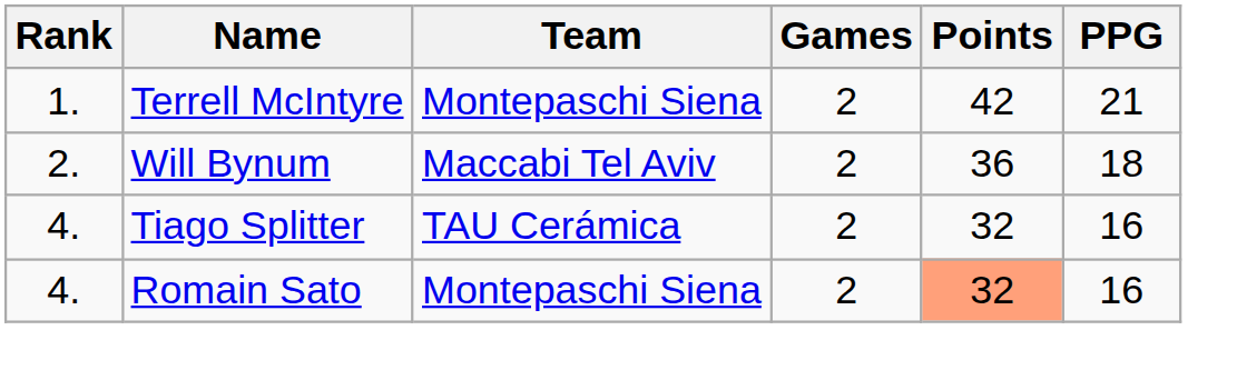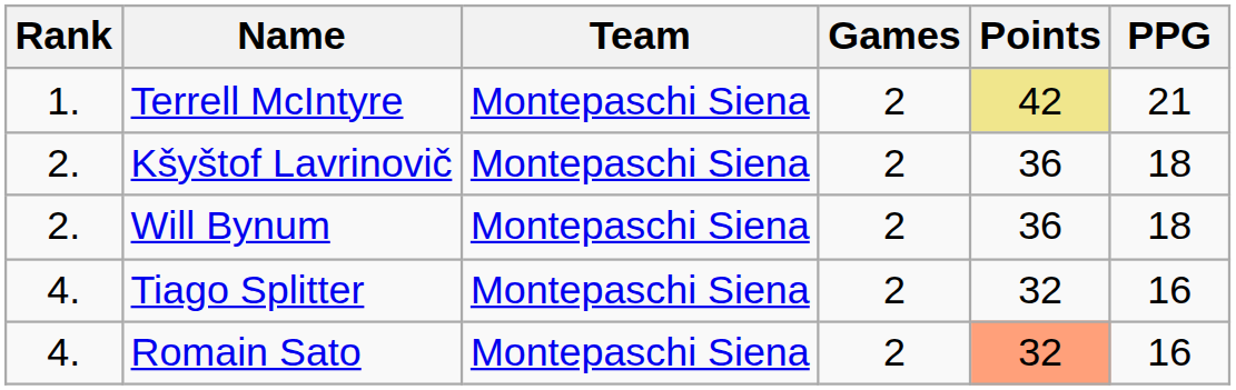 <table class="wikitable" style="text-align: center;">
 <tr>
 <th>Rank</th>
 <th>Name</th>
 <th>Team</th>
 <th>Games</th>
 <th>Points</th>
 <th width=40>PPG</th>
 </tr>
 <tr>
 <td>1.</td>
 <td align="left"> <a href='#'>Terrell McIntyre</a></td>
 <td align="left"> <a href='#'>Montepaschi Siena</a></td>
 <td>2</td>
-<td>42</td>
+<td style="background: khaki;">42</td>
 <td>21</td>
 </tr>
 <tr>
 <td>2.</td>
+<td align="left"> <a href='#'>Kšyštof Lavrinovič</a></td>
+<td align="left"> <a href='#'>Montepaschi Siena</a></td>
+<td>2</td>
+<td>36</td>
+<td>18</td>
+</tr>
+<tr>
+<td>2.</td>
 <td align="left"> <a href='#'>Will Bynum</a></td>
-<td align="left"> <a href='#'>Maccabi Tel Aviv</a></td>
+<td align="left"> <a href='#'>Montepaschi Siena</a></td>
 <td>2</td>
 <td>36</td>
 <td>18</td>
 </tr>
 <tr>
 <td>4.</td>
 <td align="left"> <a href='#'>Tiago Splitter</a></td>
-<td align="left"> <a href='#'>TAU Cerámica</a></td>
+<td align="left"> <a href='#'>Montepaschi Siena</a></td>
 <td>2</td>
 <td>32</td>
 <td>16</td>
 </tr>
 <tr>
 <td>4.</td>
 <td align="left"> <a href='#'>Romain Sato</a></td>
 <td align="left"> <a href='#'>Montepaschi Siena</a></td>
 <td>2</td>
 <td style="background: lightsalmon;">32</td>
 <td>16</td>
 </tr>
 </table>
